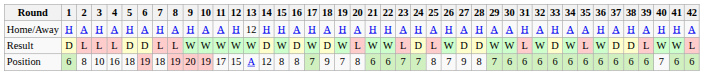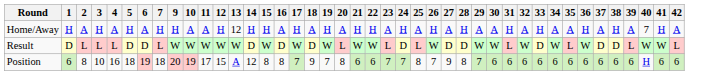 <table class=wikitable style="font-size: 100% align=center">
 <tr align=center>
 <th>Round</th>
 <th width="16">1</th>
 <th width="16">2</th>
 <th width="16">3</th>
 <th width="16">4</th>
 <th width="16">5</th>
 <th width="16">6</th>
 <th width="16">7</th>
-<th width="16">8</th>
 <th width="16">9</th>
 <th width="16">10</th>
 <th width="16">11</th>
 <th width="16">12</th>
 <th width="16">13</th>
 <th width="16">14</th>
 <th width="16">15</th>
 <th width="16">16</th>
 <th width="16">17</th>
 <th width="16">18</th>
 <th width="16">19</th>
 <th width="16">20</th>
 <th width="16">21</th>
 <th width="16">22</th>
 <th width="16">23</th>
 <th width="16">24</th>
 <th width="16">25</th>
 <th width="16">26</th>
 <th width="16">27</th>
 <th width="16">28</th>
 <th width="16">29</th>
 <th width="16">30</th>
 <th width="16">31</th>
 <th width="16">32</th>
 <th width="16">33</th>
 <th width="16">34</th>
 <th width="16">35</th>
 <th width="16">36</th>
 <th width="16">37</th>
 <th width="16">38</th>
 <th width="16">39</th>
 <th width="16">40</th>
 <th width="16">41</th>
 <th width="16">42</th>
 </tr>
 <tr align=center>
 <td align=left>Home/Away</td>
 <td><a href='#'>H</a></td>
 <td><a href='#'>A</a></td>
 <td><a href='#'>H</a></td>
 <td><a href='#'>A</a></td>
 <td><a href='#'>H</a></td>
 <td><a href='#'>A</a></td>
 <td><a href='#'>H</a></td>
-<td><a href='#'>A</a></td>
 <td><a href='#'>H</a></td>
 <td><a href='#'>A</a></td>
 <td><a href='#'>A</a></td>
 <td><a href='#'>H</a></td>
 <td>12</td>
 <td><a href='#'>H</a></td>
 <td><a href='#'>H</a></td>
 <td><a href='#'>A</a></td>
 <td><a href='#'>H</a></td>
 <td><a href='#'>A</a></td>
 <td><a href='#'>H</a></td>
 <td><a href='#'>A</a></td>
 <td><a href='#'>H</a></td>
 <td><a href='#'>H</a></td>
 <td><a href='#'>A</a></td>
 <td><a href='#'>H</a></td>
 <td><a href='#'>A</a></td>
 <td><a href='#'>H</a></td>
 <td><a href='#'>A</a></td>
 <td><a href='#'>H</a></td>
 <td><a href='#'>A</a></td>
 <td><a href='#'>A</a></td>
 <td><a href='#'>H</a></td>
 <td><a href='#'>A</a></td>
 <td><a href='#'>H</a></td>
 <td><a href='#'>A</a></td>
 <td><a href='#'>A</a></td>
 <td><a href='#'>H</a></td>
 <td><a href='#'>A</a></td>
 <td><a href='#'>H</a></td>
 <td><a href='#'>A</a></td>
-<td><a href='#'>H</a></td>
+<td>7</td>
 <td><a href='#'>H</a></td>
 <td><a href='#'>A</a></td>
 </tr>
 <tr align=center>
 <td align=left>Result</td>
 <td style="background:#ffffcc">D</td>
 <td style="background:#ffcccc">L</td>
 <td style="background:#ffcccc">L</td>
 <td style="background:#ffcccc">L</td>
 <td style="background:#ffffcc">D</td>
 <td style="background:#ffffcc">D</td>
-<td style="background:#ffcccc">L</td>
 <td style="background:#ffcccc">L</td>
 <td style="background:#ccffcc">W</td>
 <td style="background:#ccffcc">W</td>
 <td style="background:#ccffcc">W</td>
 <td style="background:#ccffcc">W</td>
 <td style="background:#ccffcc">W</td>
 <td style="background:#ffffcc">D</td>
 <td style="background:#ccffcc">W</td>
 <td style="background:#ffffcc">D</td>
 <td style="background:#ccffcc">W</td>
 <td style="background:#ffffcc">D</td>
 <td style="background:#ccffcc">W</td>
 <td style="background:#ffcccc">L</td>
 <td style="background:#ccffcc">W</td>
 <td style="background:#ccffcc">W</td>
 <td style="background:#ffcccc">L</td>
 <td style="background:#ffffcc">D</td>
 <td style="background:#ffcccc">L</td>
 <td style="background:#ccffcc">W</td>
 <td style="background:#ffffcc">D</td>
 <td style="background:#ffffcc">D</td>
 <td style="background:#ccffcc">W</td>
 <td style="background:#ccffcc">W</td>
 <td style="background:#ffcccc">L</td>
 <td style="background:#ccffcc">W</td>
 <td style="background:#ffffcc">D</td>
 <td style="background:#ccffcc">W</td>
 <td style="background:#ffcccc">L</td>
 <td style="background:#ccffcc">W</td>
 <td style="background:#ffffcc">D</td>
 <td style="background:#ffffcc">D</td>
 <td style="background:#ffcccc">L</td>
 <td style="background:#ccffcc">W</td>
 <td style="background:#ccffcc">W</td>
 <td style="background:#ffcccc">L</td>
 </tr>
 <tr align=center>
 <td align=left>Position</td>
 <td style="background:#D0F0C0">6</td>
 <td>8</td>
 <td>10</td>
 <td>16</td>
 <td>18</td>
 <td style="background:#FFCCCC">19</td>
 <td>18</td>
-<td style="background:#FFCCCC">19</td>
 <td style="background:#FFCCCC">20</td>
 <td style="background:#FFCCCC">19</td>
 <td>17</td>
 <td>15</td>
 <td><a href='#'>A</a></td>
 <td>12</td>
 <td>8</td>
 <td>8</td>
 <td style="background:#D0F0C0">7</td>
 <td>9</td>
 <td>7</td>
 <td>8</td>
 <td style="background:#D0F0C0">6</td>
 <td style="background:#D0F0C0">6</td>
 <td style="background:#D0F0C0">7</td>
 <td style="background:#D0F0C0">7</td>
 <td>8</td>
 <td>7</td>
 <td>9</td>
 <td>8</td>
 <td style="background:#D0F0C0">7</td>
 <td style="background:#D0F0C0">6</td>
 <td style="background:#D0F0C0">6</td>
 <td style="background:#D0F0C0">6</td>
 <td style="background:#D0F0C0">6</td>
 <td style="background:#D0F0C0">6</td>
 <td style="background:#D0F0C0">6</td>
 <td style="background:#D0F0C0">6</td>
 <td style="background:#D0F0C0">6</td>
 <td style="background:#D0F0C0">6</td>
 <td style="background:#D0F0C0">6</td>
-<td>7</td>
+<td><a href='#'>H</a></td>
 <td style="background:#D0F0C0">6</td>
 <td style="background:#D0F0C0">6</td>
 </tr>
 </table>
